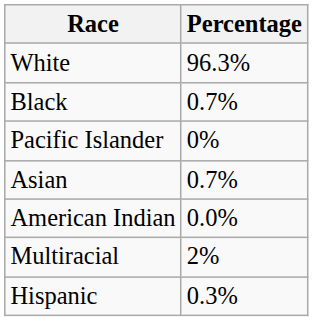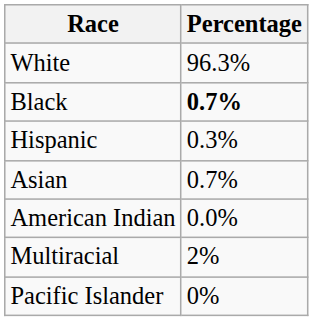 <table class="wikitable">
 <tr>
 <th>Race</th>
 <th>Percentage</th>
 </tr>
 <tr>
 <td>White</td>
 <td>96.3%</td>
 </tr>
 <tr>
 <td>Black</td>
-<td>0.7%</td>
+<td><strong>0.7%</strong></td>
 </tr>
 <tr>
-<td>Pacific Islander</td>
-<td>0%</td>
+<td>Hispanic</td>
+<td>0.3%</td>
 </tr>
 <tr>
 <td>Asian</td>
 <td>0.7%</td>
 </tr>
 <tr>
 <td>American Indian</td>
 <td>0.0%</td>
 </tr>
 <tr>
 <td>Multiracial</td>
 <td>2%</td>
 </tr>
 <tr>
-<td>Hispanic</td>
-<td>0.3%</td>
+<td>Pacific Islander</td>
+<td>0%</td>
 </tr>
 </table>
